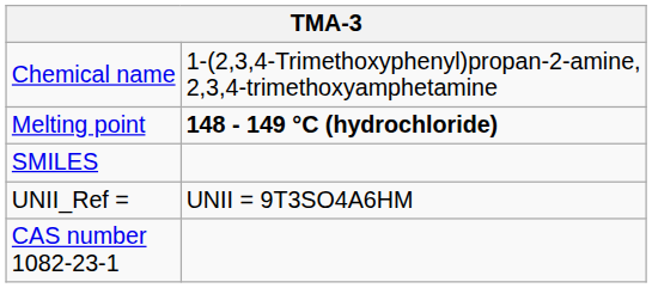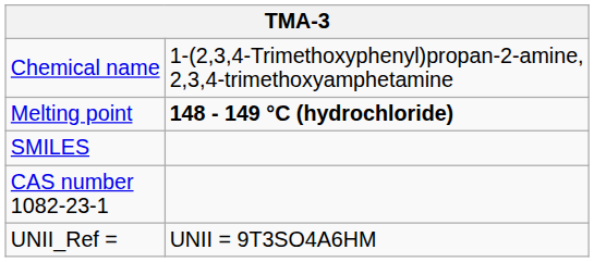 <table class="wikitable" style="margin: 0 0 1em 1em; float: right;">
 <tr>
 <th colspan="2">TMA-3</th>
 </tr>
 <tr>
 <td><a href='#'>Chemical name</a></td>
 <td>1-(2,3,4-Trimethoxyphenyl)propan-2-amine,<br>2,3,4-trimethoxyamphetamine</td>
 </tr>
 <tr>
 <td><a href='#'>Melting point</a></td>
 <td><strong>148 - 149 °C (hydrochloride)</strong></td>
 </tr>
 <tr>
 <td><a href='#'>SMILES</a></td>
 <td></td>
 </tr>
 <tr>
+<td><a href='#'>CAS number</a><br>1082-23-1</td>
+<td></td>
+</tr>
+<tr>
 <td>UNII_Ref = </td>
 <td>UNII = 9T3SO4A6HM</td>
 </tr>
-<tr>
-<td><a href='#'>CAS number</a><br>1082-23-1</td>
-<td></td>
-</tr>
 </table>
